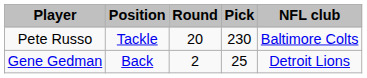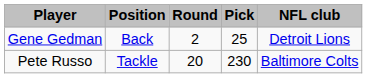 <table class="wikitable" style="text-align:center;">
 <tr style="background:#C0C0C0;">
 <td><strong>Player</strong></td>
 <td><strong>Position</strong></td>
 <td><strong>Round</strong></td>
 <td><strong>Pick</strong></td>
 <td><strong>NFL club</strong></td>
 </tr>
 <tr align="center" bgcolor="">
+<td><a href='#'>Gene Gedman</a></td>
+<td><a href='#'>Back</a></td>
+<td>2</td>
+<td>25</td>
+<td><a href='#'>Detroit Lions</a></td>
+</tr>
+<tr align="center" bgcolor="">
 <td>Pete Russo</td>
 <td><a href='#'>Tackle</a></td>
 <td>20</td>
 <td>230</td>
 <td><a href='#'>Baltimore Colts</a></td>
 </tr>
-<tr align="center" bgcolor="">
-<td><a href='#'>Gene Gedman</a></td>
-<td><a href='#'>Back</a></td>
-<td>2</td>
-<td>25</td>
-<td><a href='#'>Detroit Lions</a></td>
-</tr>
 </table>
